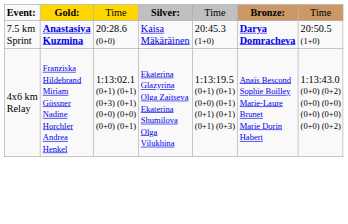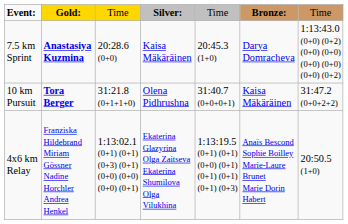 <table class="wikitable" width=85%>
 <tr>
 <td><strong>Event:</strong></td>
 <td style="text-align:center;background-color:gold;"><strong>Gold:</strong></td>
 <td style="text-align:center;background-color:gold;">Time</td>
 <td style="text-align:center;background-color:silver;"><strong>Silver:</strong></td>
 <td style="text-align:center;background-color:silver;">Time</td>
 <td style="text-align:center;background-color:#CC9966;"><strong>Bronze:</strong></td>
 <td style="text-align:center;background-color:#CC9966;">Time</td>
 </tr>
 <tr>
 <td>7.5 km Sprint<br></td>
 <td><strong><a href='#'>Anastasiya Kuzmina</a></strong><br><small></small></td>
 <td>20:28.6<br><small>(0+0)</small></td>
 <td><a href='#'>Kaisa Mäkäräinen</a><br><small></small></td>
 <td>20:45.3<br><small>(1+0)</small></td>
-<td><strong><a href='#'>Darya Domracheva</a><br><small></small></strong></td>
-<td>20:50.5<br><small>(1+0)</small></td>
+<td><a href='#'>Darya Domracheva</a><br><small></small></td>
+<td>1:13:43.0<br><small>(0+0) (0+2)<br>(0+0) (0+0)<br>(0+0) (0+0)<br>(0+0) (0+2)</small></td>
+</tr>
+<tr>
+<td>10 km Pursuit<br></td>
+<td><strong><a href='#'>Tora Berger</a></strong><br><small></small></td>
+<td>31:21.8<br><small>(0+1+1+0)</small></td>
+<td><a href='#'>Olena Pidhrushna</a><br><small></small></td>
+<td>31:40.7<br><small>(0+0+0+1)</small></td>
+<td><a href='#'>Kaisa Mäkäräinen</a><br><small></small></td>
+<td>31:47.2<br><small>(0+0+2+2)</small></td>
 </tr>
 <tr>
 <td>4x6 km Relay<br></td>
 <td><strong></strong>  <br><small><a href='#'>Franziska Hildebrand</a><br><a href='#'>Miriam Gössner</a><br><a href='#'>Nadine Horchler</a><br><a href='#'>Andrea Henkel</a></small></td>
 <td>1:13:02.1<br><small>(0+1) (0+1)<br>(0+3) (0+1)<br>(0+0) (0+0)<br>(0+0) (0+1)</small></td>
 <td>  <br><small><a href='#'>Ekaterina Glazyrina</a><br><a href='#'>Olga Zaitseva</a><br><a href='#'>Ekaterina Shumilova</a><br><a href='#'>Olga Vilukhina</a></small></td>
 <td>1:13:19.5<br><small>(0+1) (0+1)<br>(0+0) (0+1)<br>(0+1) (0+1)<br>(0+1) (0+3)</small></td>
 <td>  <br><small><a href='#'>Anaïs Bescond</a><br><a href='#'>Sophie Boilley</a><br><a href='#'>Marie-Laure Brunet</a><br><a href='#'>Marie Dorin Habert</a></small></td>
-<td>1:13:43.0<br><small>(0+0) (0+2)<br>(0+0) (0+0)<br>(0+0) (0+0)<br>(0+0) (0+2)</small></td>
+<td>20:50.5<br><small>(1+0)</small></td>
 </tr>
 </table>
